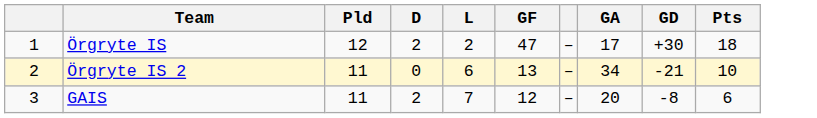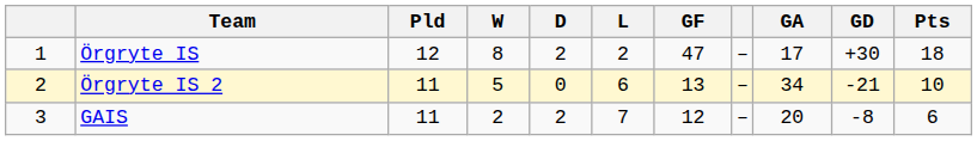 <table class="wikitable" style="text-align: center;">
 <tr>
 <th style="width: 40px;"></th>
 <th style="width: 200px;">Team</th>
 <th style="width: 45px;">Pld</th>
+<th style="width: 35px;">W</th>
 <th style="width: 35px;">D</th>
 <th style="width: 35px;">L</th>
 <th style="width: 45px;">GF</th>
 <th></th>
 <th style="width: 45px;">GA</th>
 <th style="width: 35px;">GD</th>
 <th style="width: 45px;">Pts</th>
 </tr>
 <tr>
 <td>1</td>
 <td style="text-align: left;"><a href='#'>Örgryte IS</a></td>
 <td>12</td>
+<td>8</td>
 <td>2</td>
 <td>2</td>
 <td>47</td>
 <td>–</td>
 <td>17</td>
 <td>+30</td>
 <td>18</td>
 </tr>
 <tr style="background: #fff8d1">
 <td>2</td>
 <td style="text-align: left;"><a href='#'>Örgryte IS 2</a></td>
 <td>11</td>
+<td>5</td>
 <td>0</td>
 <td>6</td>
 <td>13</td>
 <td>–</td>
 <td>34</td>
 <td>-21</td>
 <td>10</td>
 </tr>
 <tr>
 <td>3</td>
 <td style="text-align: left;"><a href='#'>GAIS</a></td>
 <td>11</td>
 <td>2</td>
+<td>2</td>
 <td>7</td>
 <td>12</td>
 <td>–</td>
 <td>20</td>
 <td>-8</td>
 <td>6</td>
 </tr>
 </table>
